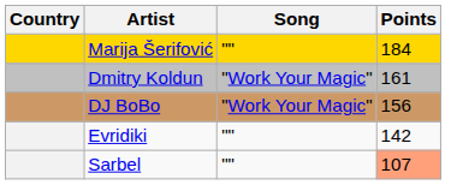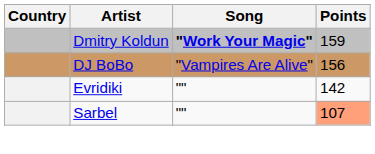 <table class="wikitable plainrowheaders">
 <tr style="background:#ccc;">
 <th scope="col">Country</th>
 <th scope="col">Artist</th>
 <th scope="col">Song</th>
 <th scope="col">Points</th>
 </tr>
-<tr style="background:gold;">
-<th scope="row" style="background:gold;"></th>
-<td><a href='#'>Marija Šerifović</a></td>
-<td>""</td>
-<td>184</td>
-</tr>
 <tr style="background:silver;">
 <th scope="row" style="background:silver;"></th>
 <td><a href='#'>Dmitry Koldun</a></td>
-<td>"<a href='#'>Work Your Magic</a>"</td>
-<td>161</td>
+<td><strong>"<a href='#'>Work Your Magic</a>"</strong></td>
+<td>159</td>
 </tr>
 <tr style="background:#c96;">
 <th scope="row" style="background:#c96;"></th>
 <td><a href='#'>DJ BoBo</a></td>
-<td>"<a href='#'>Work Your Magic</a>"</td>
+<td>"<a href='#'>Vampires Are Alive</a>"</td>
 <td>156</td>
 </tr>
 <tr>
 <th scope="row"></th>
 <td><a href='#'>Evridiki</a></td>
 <td>""</td>
 <td>142</td>
 </tr>
 <tr>
 <th scope="row"></th>
 <td><a href='#'>Sarbel</a></td>
 <td>""</td>
 <td style="background: lightsalmon;">107</td>
 </tr>
 </table>
